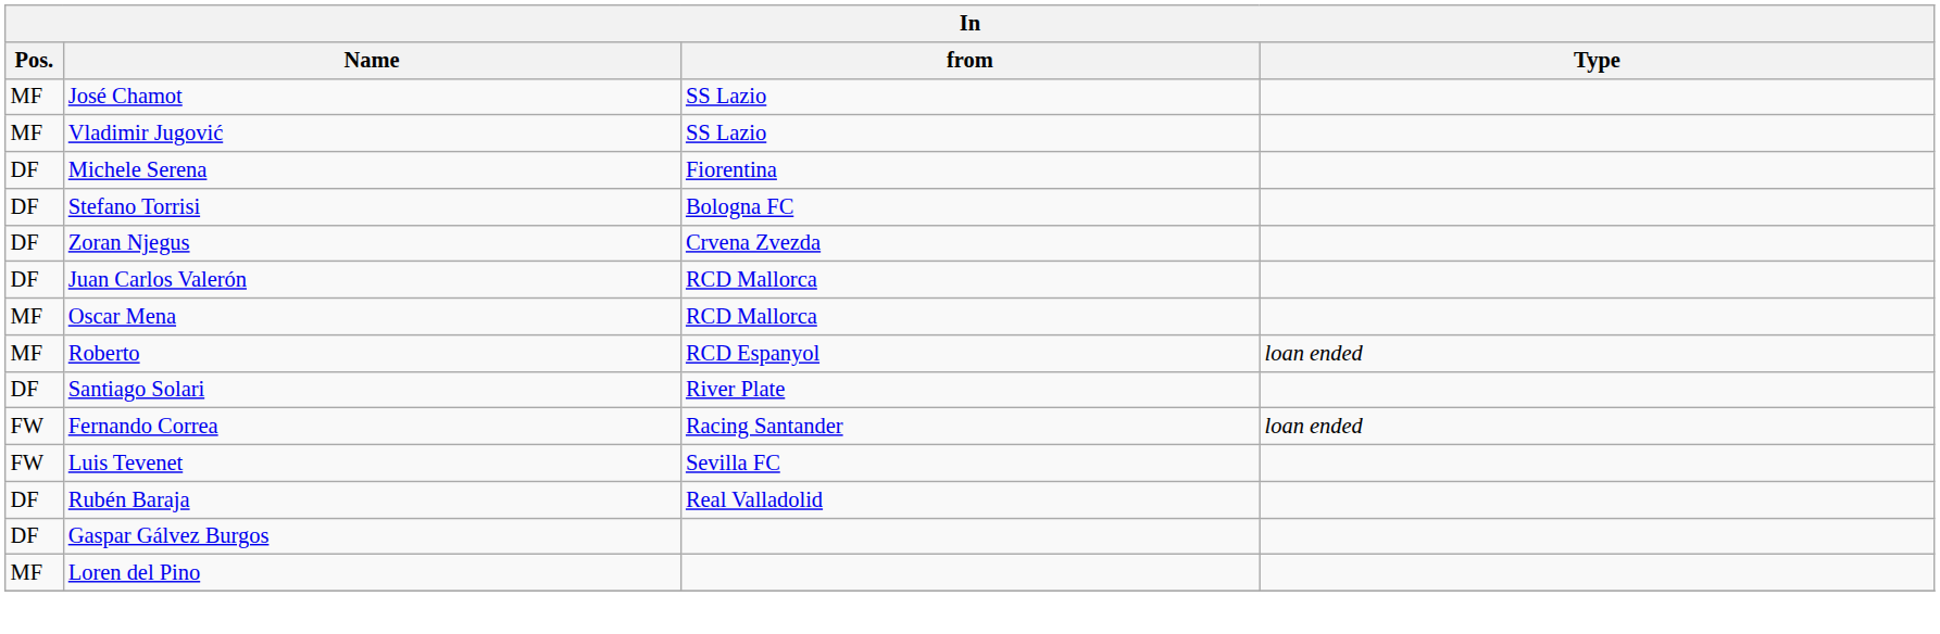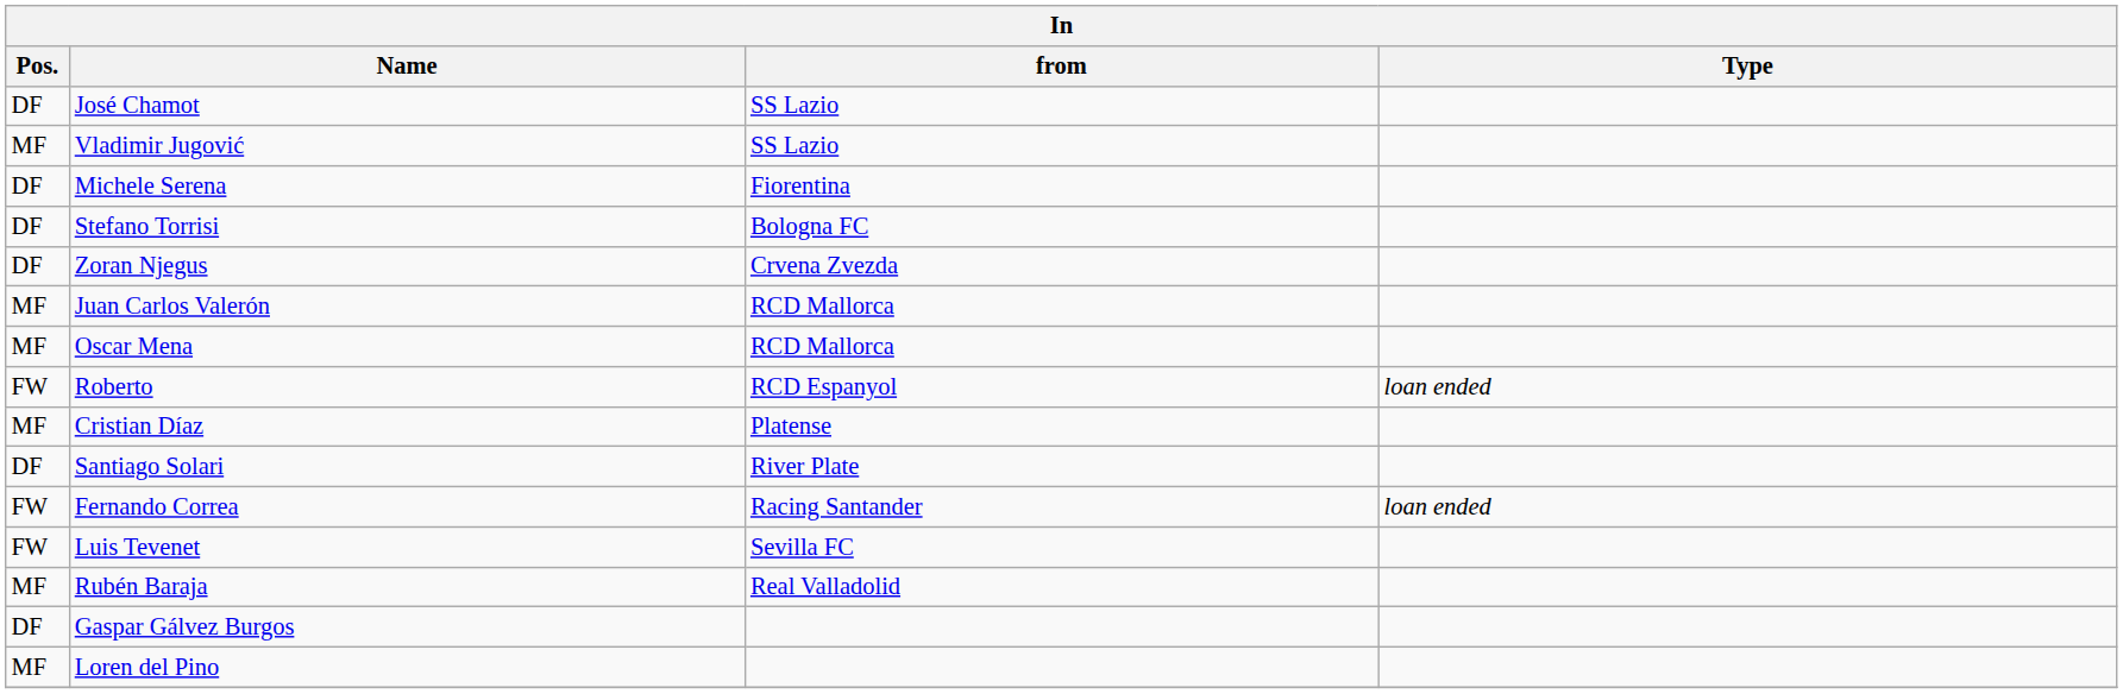 <table class="wikitable" style="font-size:90%;width:99%;">
 <tr>
 <th colspan="4">In</th>
 </tr>
 <tr>
 <th width=3%>Pos.</th>
 <th width=32%>Name</th>
 <th width=30%>from</th>
 <th width=35%>Type</th>
 </tr>
 <tr>
-<td>MF</td>
+<td>DF</td>
 <td><a href='#'>José Chamot</a></td>
 <td><a href='#'>SS Lazio</a></td>
 <td></td>
 </tr>
 <tr>
 <td>MF</td>
 <td><a href='#'>Vladimir Jugović</a></td>
 <td><a href='#'>SS Lazio</a></td>
 <td></td>
 </tr>
 <tr>
 <td>DF</td>
 <td><a href='#'>Michele Serena</a></td>
 <td><a href='#'>Fiorentina</a></td>
 <td></td>
 </tr>
 <tr>
 <td>DF</td>
 <td><a href='#'>Stefano Torrisi</a></td>
 <td><a href='#'>Bologna FC</a></td>
 <td></td>
 </tr>
 <tr>
 <td>DF</td>
 <td><a href='#'>Zoran Njegus</a></td>
 <td><a href='#'>Crvena Zvezda</a></td>
 <td></td>
 </tr>
 <tr>
-<td>DF</td>
+<td>MF</td>
 <td><a href='#'>Juan Carlos Valerón</a></td>
 <td><a href='#'>RCD Mallorca</a></td>
 <td></td>
 </tr>
 <tr>
 <td>MF</td>
 <td><a href='#'>Oscar Mena</a></td>
 <td><a href='#'>RCD Mallorca</a></td>
 <td></td>
 </tr>
 <tr>
-<td>MF</td>
+<td>FW</td>
 <td><a href='#'>Roberto</a></td>
 <td><a href='#'>RCD Espanyol</a></td>
 <td><em>loan ended</em></td>
+</tr>
+<tr>
+<td>MF</td>
+<td><a href='#'>Cristian Díaz</a></td>
+<td><a href='#'>Platense</a></td>
+<td></td>
 </tr>
 <tr>
 <td>DF</td>
 <td><a href='#'>Santiago Solari</a></td>
 <td><a href='#'>River Plate</a></td>
 <td></td>
 </tr>
 <tr>
 <td>FW</td>
 <td><a href='#'>Fernando Correa</a></td>
 <td><a href='#'>Racing Santander</a></td>
 <td><em>loan ended</em></td>
 </tr>
 <tr>
 <td>FW</td>
 <td><a href='#'>Luis Tevenet</a></td>
 <td><a href='#'>Sevilla FC</a></td>
 <td></td>
 </tr>
 <tr>
-<td>DF</td>
+<td>MF</td>
 <td><a href='#'>Rubén Baraja</a></td>
 <td><a href='#'>Real Valladolid</a></td>
 <td></td>
 </tr>
 <tr>
 <td>DF</td>
 <td><a href='#'>Gaspar Gálvez Burgos</a></td>
 <td></td>
 <td></td>
 </tr>
 <tr>
 <td>MF</td>
 <td><a href='#'>Loren del Pino</a></td>
 <td></td>
 <td></td>
 </tr>
 <tr>
 </tr>
 </table>
